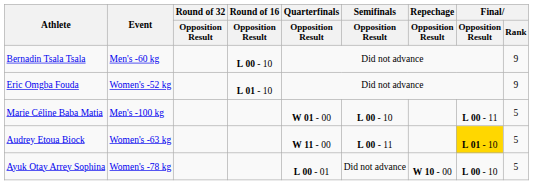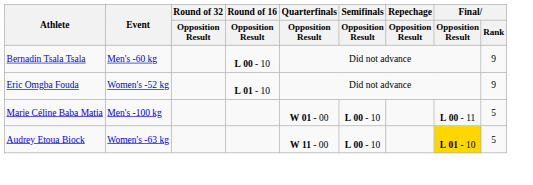 <table class="wikitable" style="font-size:90%;">
 <tr>
 <th rowspan=2>Athlete</th>
 <th rowspan=2>Event</th>
 <th>Round of 32</th>
 <th>Round of 16</th>
 <th>Quarterfinals</th>
 <th>Semifinals</th>
 <th>Repechage</th>
 <th colspan=2>Final/</th>
 </tr>
 <tr style="font-size:95%">
 <th>Opposition<br>Result</th>
 <th>Opposition<br>Result</th>
 <th>Opposition<br>Result</th>
 <th>Opposition<br>Result</th>
 <th>Opposition<br>Result</th>
 <th>Opposition<br>Result</th>
 <th>Rank</th>
 </tr>
 <tr align=center>
 <td align=left><a href='#'>Bernadin Tsala Tsala</a></td>
 <td align=left><a href='#'>Men's -60 kg</a></td>
 <td></td>
 <td><br><strong>L</strong> <strong>00</strong> - 10</td>
 <td colspan=4>Did not advance</td>
 <td>9</td>
 </tr>
 <tr align=center>
 <td align=left><a href='#'>Eric Omgba Fouda</a></td>
 <td align=left><a href='#'>Women's -52 kg</a></td>
 <td></td>
 <td><br><strong>L</strong> <strong>01</strong> - 10</td>
 <td colspan=4>Did not advance</td>
 <td>9</td>
 </tr>
 <tr align=center>
 <td align=left><a href='#'>Marie Céline Baba Matia</a></td>
 <td align=left><a href='#'>Men's -100 kg</a></td>
 <td></td>
 <td></td>
 <td><br><strong>W</strong> <strong>01</strong> - 00</td>
 <td><br><strong>L</strong> <strong>00</strong> - 10</td>
 <td></td>
 <td><br><strong>L</strong> <strong>00</strong> - 11</td>
 <td>5</td>
 </tr>
 <tr align=center>
 <td align=left><a href='#'>Audrey Etoua Biock</a></td>
 <td align=left><a href='#'>Women's -63 kg</a></td>
 <td></td>
 <td></td>
 <td><br><strong>W</strong> <strong>11</strong> - 00</td>
-<td><br><strong>L</strong> <strong>00</strong> - 11</td>
+<td><br><strong>L</strong> <strong>00</strong> - 10</td>
 <td></td>
 <td style="background: gold;"><br><strong>L</strong> <strong>01</strong> - 10</td>
 <td>5</td>
 </tr>
-<tr align=center>
-<td align=left><a href='#'>Ayuk Otay Arrey Sophina</a></td>
-<td align=left><a href='#'>Women's -78 kg</a></td>
-<td></td>
-<td></td>
-<td><br><strong>L</strong> <strong>00</strong> - 01</td>
-<td>Did not advance</td>
-<td><br><strong>W</strong> <strong>10</strong> - 00</td>
-<td><br><strong>L</strong> <strong>00</strong> - 10</td>
-<td>5</td>
-</tr>
 </table>
